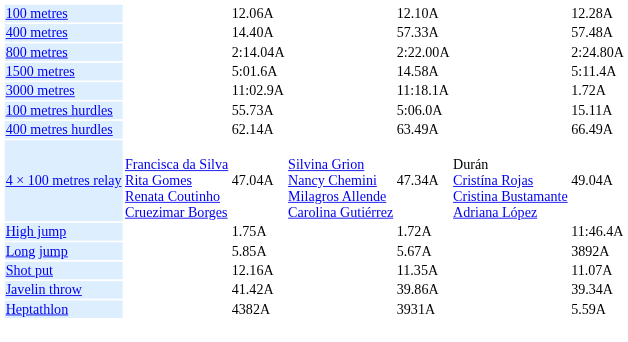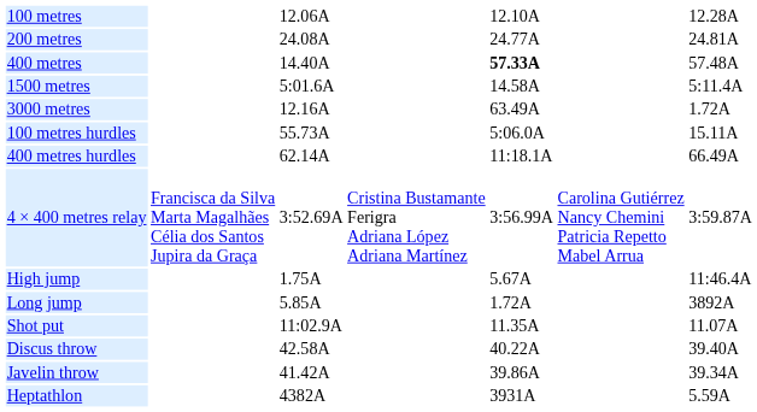 <table>
 <tr>
 <td bgcolor = DDEEFF><a href='#'>100 metres</a></td>
 <td></td>
 <td>12.06A</td>
 <td></td>
 <td>12.10A</td>
 <td></td>
 <td>12.28A</td>
 </tr>
 <tr>
+<td bgcolor = DDEEFF><a href='#'>200 metres</a></td>
+<td></td>
+<td>24.08A</td>
+<td></td>
+<td>24.77A</td>
+<td></td>
+<td>24.81A</td>
+</tr>
+<tr>
 <td bgcolor = DDEEFF><a href='#'>400 metres</a></td>
 <td></td>
 <td>14.40A</td>
 <td></td>
-<td>57.33A</td>
+<td><strong>57.33A</strong></td>
 <td></td>
 <td>57.48A</td>
-</tr>
-<tr>
-<td bgcolor = DDEEFF><a href='#'>800 metres</a></td>
-<td></td>
-<td>2:14.04A</td>
-<td></td>
-<td>2:22.00A</td>
-<td></td>
-<td>2:24.80A</td>
 </tr>
 <tr>
 <td bgcolor = DDEEFF><a href='#'>1500 metres</a></td>
 <td></td>
 <td>5:01.6A</td>
 <td></td>
 <td>14.58A</td>
 <td></td>
 <td>5:11.4A</td>
 </tr>
 <tr>
 <td bgcolor = DDEEFF><a href='#'>3000 metres</a></td>
 <td></td>
-<td>11:02.9A</td>
+<td>12.16A</td>
 <td></td>
-<td>11:18.1A</td>
+<td>63.49A</td>
 <td></td>
 <td>1.72A</td>
 </tr>
 <tr>
 <td bgcolor = DDEEFF><a href='#'>100 metres hurdles</a></td>
 <td></td>
 <td>55.73A</td>
 <td></td>
 <td>5:06.0A</td>
 <td></td>
 <td>15.11A</td>
 </tr>
 <tr>
 <td bgcolor = DDEEFF><a href='#'>400 metres hurdles</a></td>
 <td></td>
 <td>62.14A</td>
 <td></td>
-<td>63.49A</td>
+<td>11:18.1A</td>
 <td></td>
 <td>66.49A</td>
 </tr>
 <tr>
-<td bgcolor = DDEEFF><a href='#'>4 × 100 metres relay</a></td>
-<td><br><a href='#'>Francisca da Silva</a><br><a href='#'>Rita Gomes</a><br><a href='#'>Renata Coutinho</a><br><a href='#'>Cruezimar Borges</a></td>
-<td>47.04A</td>
-<td><br><a href='#'>Silvina Grion</a><br><a href='#'>Nancy Chemini</a><br><a href='#'>Milagros Allende</a><br><a href='#'>Carolina Gutiérrez</a></td>
-<td>47.34A</td>
-<td><br>Durán<br><a href='#'>Cristína Rojas</a><br><a href='#'>Cristina Bustamante</a><br><a href='#'>Adriana López</a></td>
-<td>49.04A</td>
+<td bgcolor = DDEEFF><a href='#'>4 × 400 metres relay</a></td>
+<td><br><a href='#'>Francisca da Silva</a><br><a href='#'>Marta Magalhães</a><br><a href='#'>Célia dos Santos</a><br><a href='#'>Jupira da Graça</a></td>
+<td>3:52.69A</td>
+<td><br><a href='#'>Cristina Bustamante</a><br>Ferigra<br><a href='#'>Adriana López</a><br><a href='#'>Adriana Martínez</a></td>
+<td>3:56.99A</td>
+<td><br><a href='#'>Carolina Gutiérrez</a><br><a href='#'>Nancy Chemini</a><br><a href='#'>Patricia Repetto</a><br><a href='#'>Mabel Arrua</a></td>
+<td>3:59.87A</td>
 </tr>
 <tr>
 <td bgcolor = DDEEFF><a href='#'>High jump</a></td>
 <td></td>
 <td>1.75A</td>
 <td></td>
-<td>1.72A</td>
+<td>5.67A</td>
 <td></td>
 <td>11:46.4A</td>
 </tr>
 <tr>
 <td bgcolor = DDEEFF><a href='#'>Long jump</a></td>
 <td></td>
 <td>5.85A</td>
 <td></td>
-<td>5.67A</td>
+<td>1.72A</td>
 <td></td>
 <td>3892A</td>
 </tr>
 <tr>
 <td bgcolor = DDEEFF><a href='#'>Shot put</a></td>
 <td></td>
-<td>12.16A</td>
+<td>11:02.9A</td>
 <td></td>
 <td>11.35A</td>
 <td></td>
 <td>11.07A</td>
+</tr>
+<tr>
+<td bgcolor = DDEEFF><a href='#'>Discus throw</a></td>
+<td></td>
+<td>42.58A</td>
+<td></td>
+<td>40.22A</td>
+<td></td>
+<td>39.40A</td>
 </tr>
 <tr>
 <td bgcolor = DDEEFF><a href='#'>Javelin throw</a></td>
 <td></td>
 <td>41.42A</td>
 <td></td>
 <td>39.86A</td>
 <td></td>
 <td>39.34A</td>
 </tr>
 <tr>
 <td bgcolor = DDEEFF><a href='#'>Heptathlon</a></td>
 <td></td>
 <td>4382A</td>
 <td></td>
 <td>3931A</td>
 <td></td>
 <td>5.59A</td>
 </tr>
 </table>
